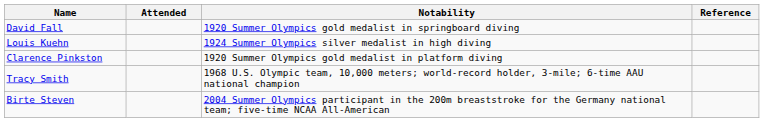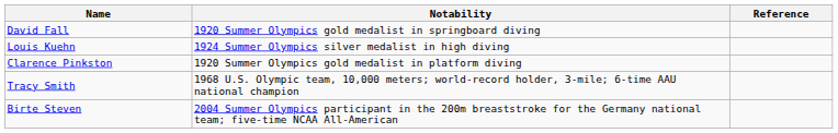 <table class="wikitable sortable" style="width:83%">
 <tr>
 <th width="*">Name</th>
-<th width="10%">Attended</th>
 <th width="65%">Notability</th>
 <th width="*">Reference</th>
 </tr>
 <tr valign="top">
 <td><a href='#'>David Fall</a></td>
-<td></td>
 <td><a href='#'>1920 Summer Olympics</a> gold medalist in springboard diving</td>
 <td></td>
 </tr>
 <tr valign="top">
 <td><a href='#'>Louis Kuehn</a></td>
-<td></td>
 <td><a href='#'>1924 Summer Olympics</a> silver medalist in high diving</td>
 <td></td>
 </tr>
 <tr valign="top">
 <td><a href='#'>Clarence Pinkston</a></td>
-<td></td>
 <td>1920 Summer Olympics gold medalist in platform diving</td>
 <td></td>
 </tr>
 <tr>
 <td><a href='#'>Tracy Smith</a></td>
-<td></td>
 <td>1968 U.S. Olympic team, 10,000 meters; world-record holder, 3-mile; 6-time AAU national champion</td>
 <td></td>
 </tr>
 <tr valign="top">
 <td><a href='#'>Birte Steven</a></td>
-<td></td>
 <td><a href='#'>2004 Summer Olympics</a> participant in the 200m breaststroke for the Germany national team; five-time NCAA All-American</td>
 <td></td>
 </tr>
 </table>
